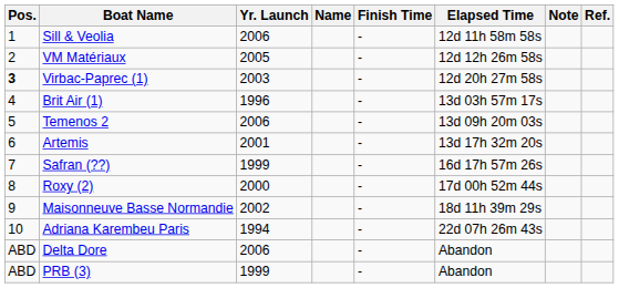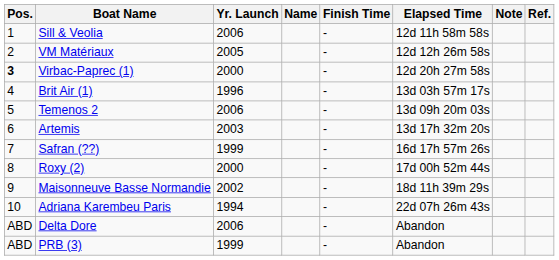 <table class="wikitable sortable">
 <tr>
 <th>Pos.</th>
 <th>Boat Name</th>
 <th>Yr. Launch</th>
 <th>Name</th>
 <th>Finish Time</th>
 <th>Elapsed Time</th>
 <th>Note</th>
 <th>Ref.</th>
 </tr>
 <tr>
 <td>1</td>
 <td><a href='#'>Sill & Veolia</a></td>
 <td>2006</td>
 <td></td>
 <td>-</td>
 <td>12d 11h 58m 58s</td>
 <td></td>
 <td></td>
 </tr>
 <tr>
 <td>2</td>
 <td><a href='#'>VM Matériaux</a></td>
 <td>2005</td>
 <td></td>
 <td>-</td>
 <td>12d 12h 26m 58s</td>
 <td></td>
 <td></td>
 </tr>
 <tr>
 <td><strong>3</strong></td>
 <td><a href='#'>Virbac-Paprec (1)</a></td>
-<td>2003</td>
+<td>2000</td>
 <td></td>
 <td>-</td>
 <td>12d 20h 27m 58s</td>
 <td></td>
 <td></td>
 </tr>
 <tr>
 <td>4</td>
 <td><a href='#'>Brit Air (1)</a></td>
 <td>1996</td>
 <td></td>
 <td>-</td>
 <td>13d 03h 57m 17s</td>
 <td></td>
 <td></td>
 </tr>
 <tr>
 <td>5</td>
 <td><a href='#'>Temenos 2</a></td>
 <td>2006</td>
 <td></td>
 <td>-</td>
 <td>13d 09h 20m 03s</td>
 <td></td>
 <td></td>
 </tr>
 <tr>
 <td>6</td>
 <td><a href='#'>Artemis</a></td>
-<td>2001</td>
+<td>2003</td>
 <td></td>
 <td>-</td>
 <td>13d 17h 32m 20s</td>
 <td></td>
 <td></td>
 </tr>
 <tr>
 <td>7</td>
 <td><a href='#'>Safran (??)</a></td>
 <td>1999</td>
 <td></td>
 <td>-</td>
 <td>16d 17h 57m 26s</td>
 <td></td>
 <td></td>
 </tr>
 <tr>
 <td>8</td>
 <td><a href='#'>Roxy (2)</a></td>
 <td>2000</td>
 <td></td>
 <td>-</td>
 <td>17d 00h 52m 44s</td>
 <td></td>
 <td></td>
 </tr>
 <tr>
 <td>9</td>
 <td><a href='#'>Maisonneuve Basse Normandie</a></td>
 <td>2002</td>
 <td></td>
 <td>-</td>
 <td>18d 11h 39m 29s</td>
 <td></td>
 <td></td>
 </tr>
 <tr>
 <td>10</td>
 <td><a href='#'>Adriana Karembeu Paris</a></td>
 <td>1994</td>
 <td></td>
 <td>-</td>
 <td>22d 07h 26m 43s</td>
 <td></td>
 <td></td>
 </tr>
 <tr>
 <td>ABD</td>
 <td><a href='#'>Delta Dore</a></td>
 <td>2006</td>
 <td></td>
 <td>-</td>
 <td>Abandon</td>
 <td></td>
 <td></td>
 </tr>
 <tr>
 <td>ABD</td>
 <td><a href='#'>PRB (3)</a></td>
 <td>1999</td>
 <td></td>
 <td>-</td>
 <td>Abandon</td>
 <td></td>
 <td></td>
 </tr>
 </table>
